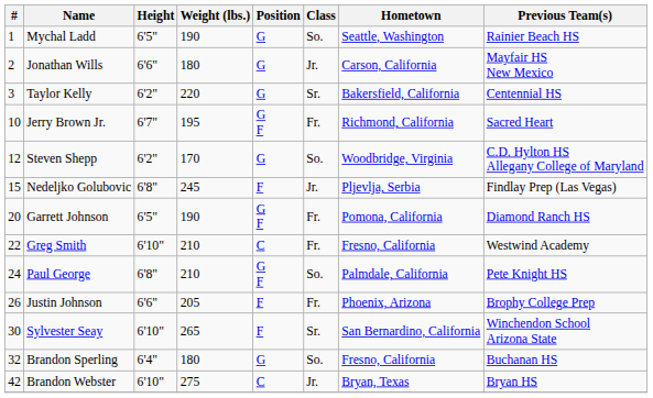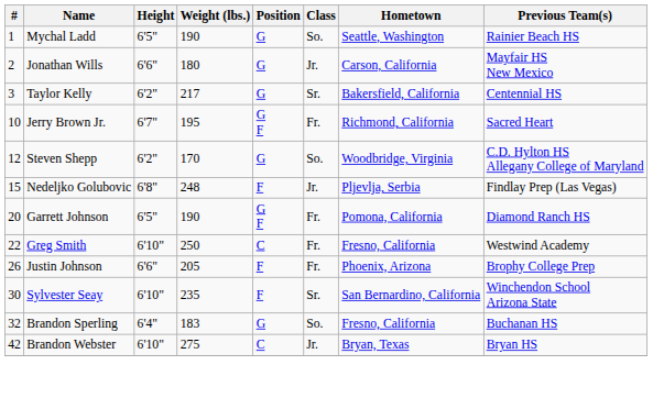 <table class="wikitable" style="font-size: 90%">
 <tr>
 <th>#</th>
 <th>Name</th>
 <th>Height</th>
 <th>Weight (lbs.)</th>
 <th>Position</th>
 <th>Class</th>
 <th>Hometown</th>
 <th>Previous Team(s)</th>
 </tr>
 <tr>
 <td>1</td>
 <td>Mychal Ladd</td>
 <td>6'5"</td>
 <td>190</td>
 <td><a href='#'>G</a></td>
 <td>So.</td>
 <td><a href='#'>Seattle, Washington</a></td>
 <td><a href='#'>Rainier Beach HS</a></td>
 </tr>
 <tr>
 <td>2</td>
 <td>Jonathan Wills</td>
 <td>6'6"</td>
 <td>180</td>
 <td><a href='#'>G</a></td>
 <td>Jr.</td>
 <td><a href='#'>Carson, California</a></td>
 <td><a href='#'>Mayfair HS</a> <br><a href='#'>New Mexico</a></td>
 </tr>
 <tr>
 <td>3</td>
 <td>Taylor Kelly</td>
 <td>6'2"</td>
-<td>220</td>
+<td>217</td>
 <td><a href='#'>G</a></td>
 <td>Sr.</td>
 <td><a href='#'>Bakersfield, California</a></td>
 <td><a href='#'>Centennial HS</a></td>
 </tr>
 <tr>
 <td>10</td>
 <td>Jerry Brown Jr.</td>
 <td>6'7"</td>
 <td>195</td>
 <td><a href='#'>G</a><br><a href='#'>F</a></td>
 <td>Fr.</td>
 <td><a href='#'>Richmond, California</a></td>
 <td><a href='#'>Sacred Heart</a></td>
 </tr>
 <tr>
 <td>12</td>
 <td>Steven Shepp</td>
 <td>6'2"</td>
 <td>170</td>
 <td><a href='#'>G</a></td>
 <td>So.</td>
 <td><a href='#'>Woodbridge, Virginia</a></td>
 <td><a href='#'>C.D. Hylton HS</a><br><a href='#'>Allegany College of Maryland</a></td>
 </tr>
 <tr>
 <td>15</td>
 <td>Nedeljko Golubovic</td>
 <td>6'8"</td>
-<td>245</td>
+<td>248</td>
 <td><a href='#'>F</a></td>
 <td>Jr.</td>
 <td><a href='#'>Pljevlja, Serbia</a></td>
 <td>Findlay Prep (Las Vegas)</td>
 </tr>
 <tr>
 <td>20</td>
 <td>Garrett Johnson</td>
 <td>6'5"</td>
 <td>190</td>
 <td><a href='#'>G</a><br><a href='#'>F</a></td>
 <td>Fr.</td>
 <td><a href='#'>Pomona, California</a></td>
 <td><a href='#'>Diamond Ranch HS</a></td>
 </tr>
 <tr>
 <td>22</td>
 <td><a href='#'>Greg Smith</a></td>
 <td>6'10"</td>
-<td>210</td>
+<td>250</td>
 <td><a href='#'>C</a></td>
 <td>Fr.</td>
 <td><a href='#'>Fresno, California</a></td>
 <td>Westwind Academy</td>
-</tr>
-<tr>
-<td>24</td>
-<td><a href='#'>Paul George</a></td>
-<td>6'8"</td>
-<td>210</td>
-<td><a href='#'>G</a><br><a href='#'>F</a></td>
-<td>So.</td>
-<td><a href='#'>Palmdale, California</a></td>
-<td><a href='#'>Pete Knight HS</a></td>
 </tr>
 <tr>
 <td>26</td>
 <td>Justin Johnson</td>
 <td>6'6"</td>
 <td>205</td>
 <td><a href='#'>F</a></td>
 <td>Fr.</td>
 <td><a href='#'>Phoenix, Arizona</a></td>
 <td><a href='#'>Brophy College Prep</a></td>
 </tr>
 <tr>
 <td>30</td>
 <td><a href='#'>Sylvester Seay</a></td>
 <td>6'10"</td>
-<td>265</td>
+<td>235</td>
 <td><a href='#'>F</a></td>
 <td>Sr.</td>
 <td><a href='#'>San Bernardino, California</a></td>
 <td><a href='#'>Winchendon School</a><br><a href='#'>Arizona State</a></td>
 </tr>
 <tr>
 <td>32</td>
 <td>Brandon Sperling</td>
 <td>6'4"</td>
-<td>180</td>
+<td>183</td>
 <td><a href='#'>G</a></td>
 <td>So.</td>
 <td><a href='#'>Fresno, California</a></td>
 <td><a href='#'>Buchanan HS</a></td>
 </tr>
 <tr>
 <td>42</td>
 <td>Brandon Webster</td>
 <td>6'10"</td>
 <td>275</td>
 <td><a href='#'>C</a></td>
 <td>Jr.</td>
 <td><a href='#'>Bryan, Texas</a></td>
 <td><a href='#'>Bryan HS</a></td>
 </tr>
 <tr>
 </tr>
 </table>
